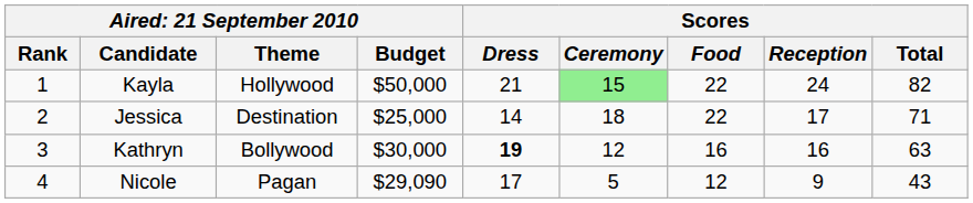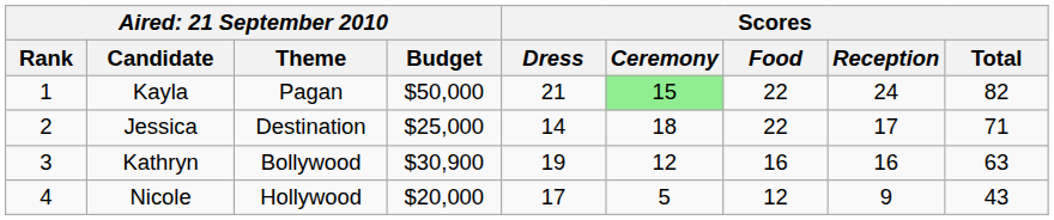 <table style="width:60%;" | class="wikitable">
 <tr rowspan="2"|style="text-align:center; text-align:center">
 <th colspan="4"><em>Aired: 21 September 2010</em></th>
 <th colspan="5">Scores</th>
 </tr>
 <tr>
 <th>Rank</th>
 <th>Candidate</th>
 <th>Theme</th>
 <th>Budget</th>
 <th style="width:10%;"><em>Dress</em></th>
 <th style="width:10%;"><em>Ceremony</em></th>
 <th style="width:10%;"><em>Food</em></th>
 <th style="width:10%;"><em>Reception</em></th>
 <th style="width:10%;">Total</th>
 </tr>
 <tr style="text-align:center; text-align:center;">
 <td>1</td>
 <td>Kayla</td>
-<td>Hollywood</td>
+<td>Pagan</td>
 <td>$50,000</td>
 <td>21</td>
 <td style="background: lightgreen;">15</td>
 <td>22</td>
 <td>24</td>
 <td>82</td>
 </tr>
 <tr style="text-align:center; text-align:center;">
 <td>2</td>
 <td>Jessica</td>
 <td>Destination</td>
 <td>$25,000</td>
 <td>14</td>
 <td>18</td>
 <td>22</td>
 <td>17</td>
 <td>71</td>
 </tr>
 <tr style="text-align:center; text-align:center;">
 <td>3</td>
 <td>Kathryn</td>
 <td>Bollywood</td>
-<td>$30,000</td>
-<td><strong>19</strong></td>
+<td>$30,900</td>
+<td>19</td>
 <td>12</td>
 <td>16</td>
 <td>16</td>
 <td>63</td>
 </tr>
 <tr style="text-align:center; text-align:center;">
 <td>4</td>
 <td>Nicole</td>
-<td>Pagan</td>
-<td>$29,090</td>
+<td>Hollywood</td>
+<td>$20,000</td>
 <td>17</td>
 <td>5</td>
 <td>12</td>
 <td>9</td>
 <td>43</td>
 </tr>
 </table>
